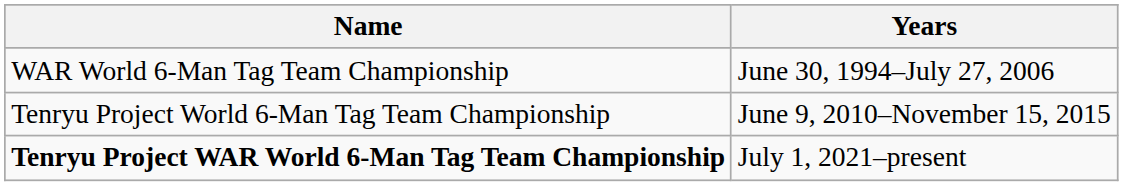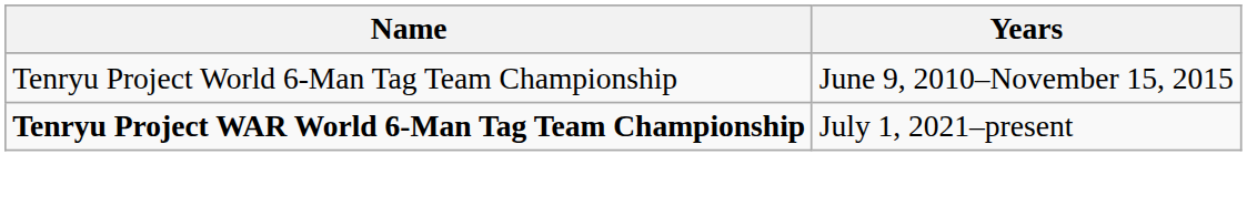 <table class="wikitable" border="1">
 <tr>
 <th>Name</th>
 <th>Years</th>
-</tr>
-<tr>
-<td>WAR World 6-Man Tag Team Championship</td>
-<td>June 30, 1994–July 27, 2006</td>
 </tr>
 <tr>
 <td>Tenryu Project World 6-Man Tag Team Championship</td>
 <td>June 9, 2010–November 15, 2015</td>
 </tr>
 <tr>
 <td><strong>Tenryu Project WAR World 6-Man Tag Team Championship</strong></td>
 <td>July 1, 2021–present</td>
 </tr>
 </table>
